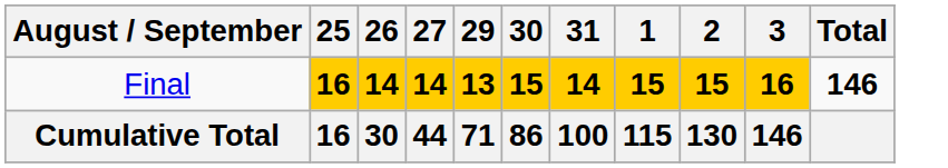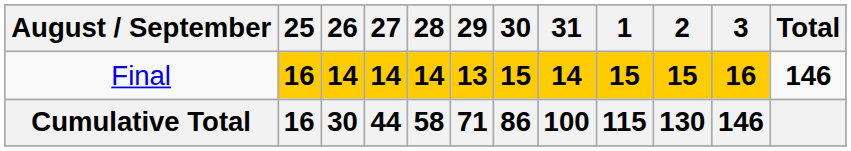 <table class="wikitable" style="line-height:1.25em; text-align:center">
 <tr>
 <th>August / September</th>
 <th>25</th>
 <th>26</th>
 <th>27</th>
+<th>28</th>
 <th>29</th>
 <th>30</th>
 <th>31</th>
 <th>1</th>
 <th>2</th>
 <th>3</th>
 <th>Total</th>
 </tr>
 <tr>
 <td align=center><a href='#'>Final</a></td>
 <td bgcolor=ffcc00><strong>16</strong></td>
+<td bgcolor=ffcc00><strong>14</strong></td>
 <td bgcolor=ffcc00><strong>14</strong></td>
 <td bgcolor=ffcc00><strong>14</strong></td>
 <td bgcolor=ffcc00><strong>13</strong></td>
 <td bgcolor=ffcc00><strong>15</strong></td>
 <td bgcolor=ffcc00><strong>14</strong></td>
 <td bgcolor=ffcc00><strong>15</strong></td>
 <td bgcolor=ffcc00><strong>15</strong></td>
 <td bgcolor=ffcc00><strong>16</strong></td>
 <td><strong>146</strong></td>
 </tr>
 <tr>
 <th>Cumulative Total</th>
 <th>16</th>
 <th>30</th>
 <th>44</th>
+<th>58</th>
 <th>71</th>
 <th>86</th>
 <th>100</th>
 <th>115</th>
 <th>130</th>
 <th>146</th>
 <th></th>
 </tr>
 </table>
